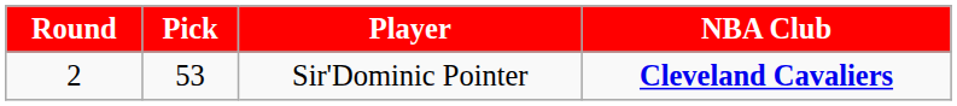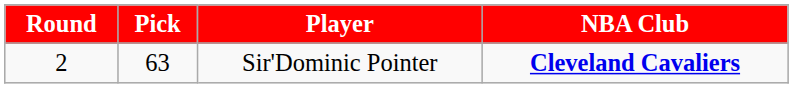 <table class="wikitable" style="width:58%;">
 <tr style="text-align:center; background:red; color:#FFFFFF;">
 <td><strong>Round</strong></td>
 <td><strong>Pick</strong></td>
 <td><strong>Player</strong></td>
 <td><strong>NBA Club</strong></td>
 </tr>
 <tr style="text-align:center;" bgcolor="">
 <td>2</td>
-<td>53</td>
+<td>63</td>
 <td>Sir'Dominic Pointer</td>
 <td><strong><a href='#'>Cleveland Cavaliers</a></strong></td>
 </tr>
 </table>
